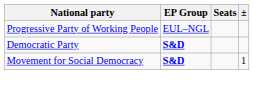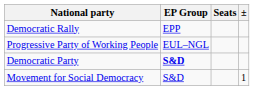 <table class="wikitable">
 <tr>
 <th>National party</th>
 <th>EP Group</th>
 <th>Seats</th>
 <th>±</th>
+</tr>
+<tr>
+<td> <a href='#'>Democratic Rally</a></td>
+<td> <a href='#'>EPP</a></td>
+<td></td>
+<td></td>
 </tr>
 <tr>
 <td> <a href='#'>Progressive Party of Working People</a></td>
 <td> <a href='#'>EUL–NGL</a></td>
 <td></td>
 <td></td>
 </tr>
 <tr>
 <td> <a href='#'>Democratic Party</a></td>
 <td><strong> <a href='#'>S&D</a></strong></td>
 <td></td>
 <td></td>
 </tr>
 <tr>
 <td> <a href='#'>Movement for Social Democracy</a></td>
-<td><strong> <a href='#'>S&D</a></strong></td>
+<td> <a href='#'>S&D</a></td>
 <td></td>
 <td> 1</td>
 </tr>
 </table>
